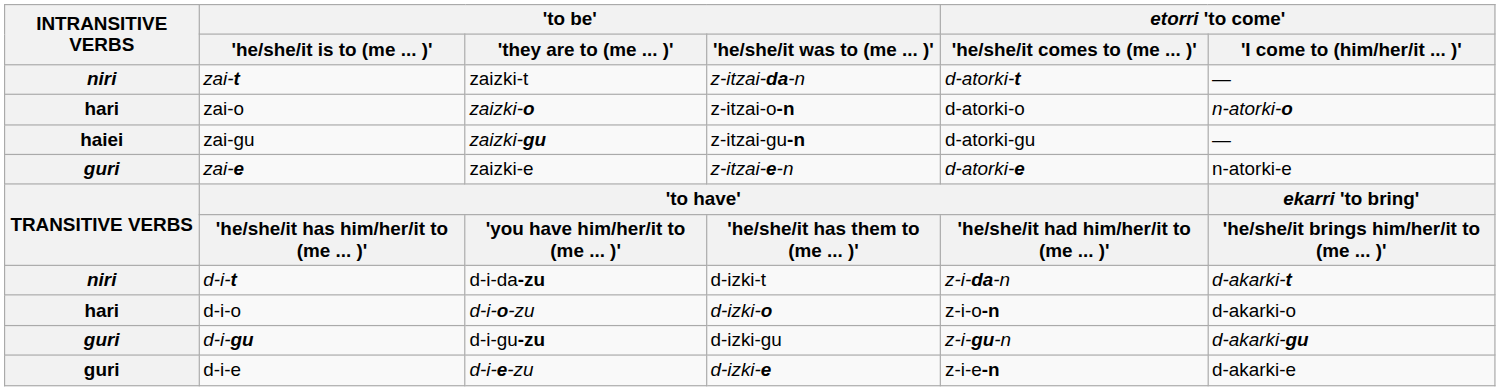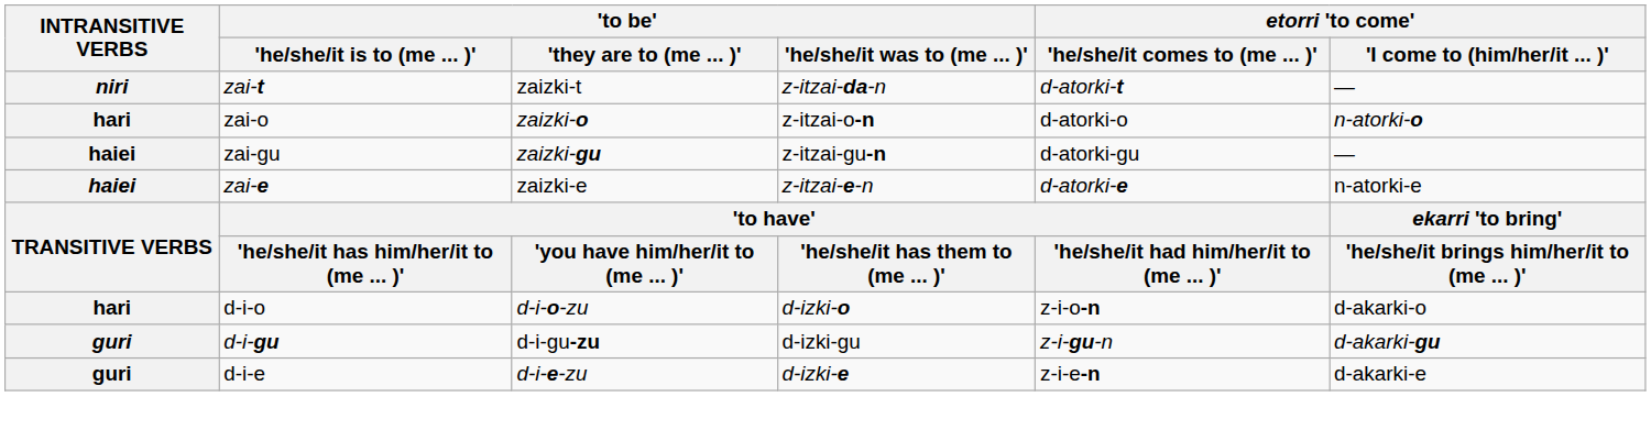 <table class="wikitable" style="margin: 1em auto 1em auto">
 <tr>
 <th rowspan=2 align="center">INTRANSITIVE VERBS</th>
 <th colspan=3 align="center">'to be'</th>
 <th colspan=2 align="center"><em>etorri</em> 'to come'</th>
 </tr>
 <tr>
 <th align="center">'he/she/it is to (me ... )'</th>
 <th align="center">'they are to (me ... )'</th>
 <th align="center">'he/she/it was to (me ... )'</th>
 <th align="center">'he/she/it comes to (me ... )'</th>
 <th align="center">'I come to (him/her/it ... )'</th>
 </tr>
 <tr>
 <th><em>niri</em></th>
 <td><em>zai-<strong>t<strong><em></td>
 <td></em>zaizki-</strong>t</em></strong></td>
 <td><em>z-itzai-<strong>da</strong>-n</em></td>
 <td><em>d-atorki-<strong>t<strong><em></td>
 <td>—</td>
 </tr>
 <tr>
 <th></em>hari<em></th>
 <td></em>zai-</strong>o</em></strong></td>
 <td><em>zaizki-<strong>o<strong><em></td>
 <td></em>z-itzai-</strong>o<strong>-n<em></td>
 <td></em>d-atorki-</strong>o</em></strong></td>
 <td><em>n-atorki-<strong>o<strong><em></td>
 </tr>
 <tr>
 <th></em>haiei<em></th>
 <td></em>zai-</strong>gu</em></strong></td>
 <td><em>zaizki-<strong>gu<strong><em></td>
 <td></em>z-itzai-</strong>gu<strong>-n<em></td>
 <td></em>d-atorki-</strong>gu</em></strong></td>
 <td>—</td>
 </tr>
 <tr>
-<th><em>guri</em></th>
+<th><em>haiei</em></th>
 <td><em>zai-<strong>e<strong><em></td>
 <td></em>zaizki-</strong>e</em></strong></td>
 <td><em>z-itzai-<strong>e</strong>-n</em></td>
 <td><em>d-atorki-<strong>e<strong><em></td>
 <td></em>n-atorki-</strong>e</em></strong></td>
 </tr>
 <tr>
 <th rowspan=2 align="center">TRANSITIVE VERBS</th>
 <th colspan=4 align="center">'to have'</th>
 <th align="center"><em>ekarri</em> 'to bring'</th>
 </tr>
 <tr>
 <th align="center">'he/she/it has him/her/it to (me ... )'</th>
 <th align="center">'you have him/her/it to (me ... )'</th>
 <th align="center">'he/she/it has them to (me ... )'</th>
 <th align="center">'he/she/it had him/her/it to (me ... )'</th>
 <th align="center">'he/she/it brings him/her/it to (me ... )'</th>
-</tr>
-<tr>
-<th><em>niri</em></th>
-<td><em>d-i-<strong>t<strong><em></td>
-<td></em>d-i-</strong>da<strong>-zu<em></td>
-<td></em>d-izki-</strong>t</em></strong></td>
-<td><em>z-i-<strong>da</strong>-n</em></td>
-<td><em>d-akarki-<strong>t<strong><em></td>
 </tr>
 <tr>
 <th></em>hari<em></th>
 <td></em>d-i-</strong>o</em></strong></td>
 <td><em>d-i-<strong>o</strong>-zu</em></td>
 <td><em>d-izki-<strong>o<strong><em></td>
 <td></em>z-i-</strong>o<strong>-n<em></td>
 <td></em>d-akarki-</strong>o</em></strong></td>
 </tr>
 <tr>
 <th><em>guri</em></th>
 <td><em>d-i-<strong>gu<strong><em></td>
 <td></em>d-i-</strong>gu<strong>-zu<em></td>
 <td></em>d-izki-</strong>gu</em></strong></td>
 <td><em>z-i-<strong>gu</strong>-n</em></td>
 <td><em>d-akarki-<strong>gu<strong><em></td>
 </tr>
 <tr>
 <th></em>guri<em></th>
 <td></em>d-i-</strong>e</em></strong></td>
 <td><em>d-i-<strong>e</strong>-zu</em></td>
 <td><em>d-izki-<strong>e<strong><em></td>
 <td></em>z-i-</strong>e<strong>-n<em></td>
 <td></em>d-akarki-</strong>e</em></strong></td>
 </tr>
 </table>
